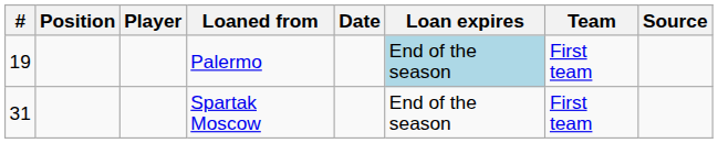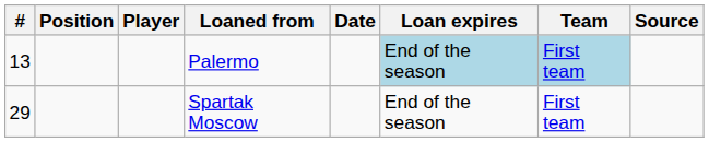 <table class="wikitable sortable" style="width:90%; text-align:center; font-size:95%; text-align:left;">
 <tr>
 <th>#</th>
 <th>Position</th>
 <th>Player</th>
 <th>Loaned from</th>
 <th>Date</th>
 <th>Loan expires</th>
 <th>Team</th>
 <th>Source</th>
 </tr>
 <tr>
-<td>19</td>
+<td>13</td>
 <td></td>
 <td></td>
 <td> <a href='#'>Palermo</a></td>
 <td></td>
 <td style="background: lightblue;">End of the season</td>
-<td><a href='#'>First team</a></td>
+<td style="background: lightblue;"><a href='#'>First team</a></td>
 <td></td>
 </tr>
 <tr>
-<td>31</td>
+<td>29</td>
 <td></td>
 <td></td>
 <td> <a href='#'>Spartak Moscow</a></td>
 <td></td>
 <td>End of the season</td>
 <td><a href='#'>First team</a></td>
 <td></td>
 </tr>
 </table>
